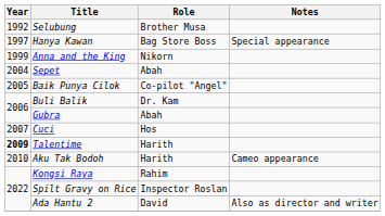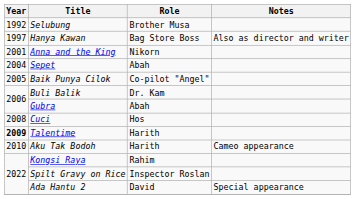 <table class="wikitable">
 <tr>
 <th>Year</th>
 <th>Title</th>
 <th>Role</th>
 <th>Notes</th>
 </tr>
 <tr>
 <td>1992</td>
 <td><em>Selubung</em></td>
 <td>Brother Musa</td>
 <td></td>
 </tr>
 <tr>
 <td>1997</td>
 <td><em>Hanya Kawan</em></td>
 <td>Bag Store Boss</td>
-<td>Special appearance</td>
+<td>Also as director and writer</td>
 </tr>
 <tr>
-<td>1999</td>
+<td>2001</td>
 <td><em><a href='#'>Anna and the King</a></em></td>
 <td>Nikorn</td>
 <td></td>
 </tr>
 <tr>
 <td>2004</td>
 <td><em><a href='#'>Sepet</a></em></td>
 <td>Abah</td>
 <td></td>
 </tr>
 <tr>
 <td>2005</td>
 <td><em>Baik Punya Cilok</em></td>
 <td>Co-pilot "Angel"</td>
 <td></td>
 </tr>
 <tr>
 <td rowspan="2">2006</td>
 <td><em>Buli Balik</em></td>
 <td>Dr. Kam</td>
 <td></td>
 </tr>
 <tr>
 <td><em><a href='#'>Gubra</a></em></td>
 <td>Abah</td>
 <td></td>
 </tr>
 <tr>
-<td>2007</td>
+<td>2008</td>
 <td><em><a href='#'>Cuci</a></em></td>
 <td>Hos</td>
 <td></td>
 </tr>
 <tr>
 <td><strong>2009</strong></td>
 <td><em><a href='#'>Talentime</a></em></td>
 <td>Harith</td>
 <td></td>
 </tr>
 <tr>
 <td>2010</td>
 <td><em>Aku Tak Bodoh</em></td>
 <td>Harith</td>
 <td>Cameo appearance</td>
 </tr>
 <tr>
 <td rowspan="3">2022</td>
 <td><em><a href='#'>Kongsi Raya</a></em></td>
 <td>Rahim</td>
 <td></td>
 </tr>
 <tr>
 <td><em>Spilt Gravy on Rice</em></td>
 <td>Inspector Roslan</td>
 <td></td>
 </tr>
 <tr>
 <td><em>Ada Hantu 2</em></td>
 <td>David</td>
-<td>Also as director and writer</td>
+<td>Special appearance</td>
 </tr>
 <tr>
 </tr>
 </table>
